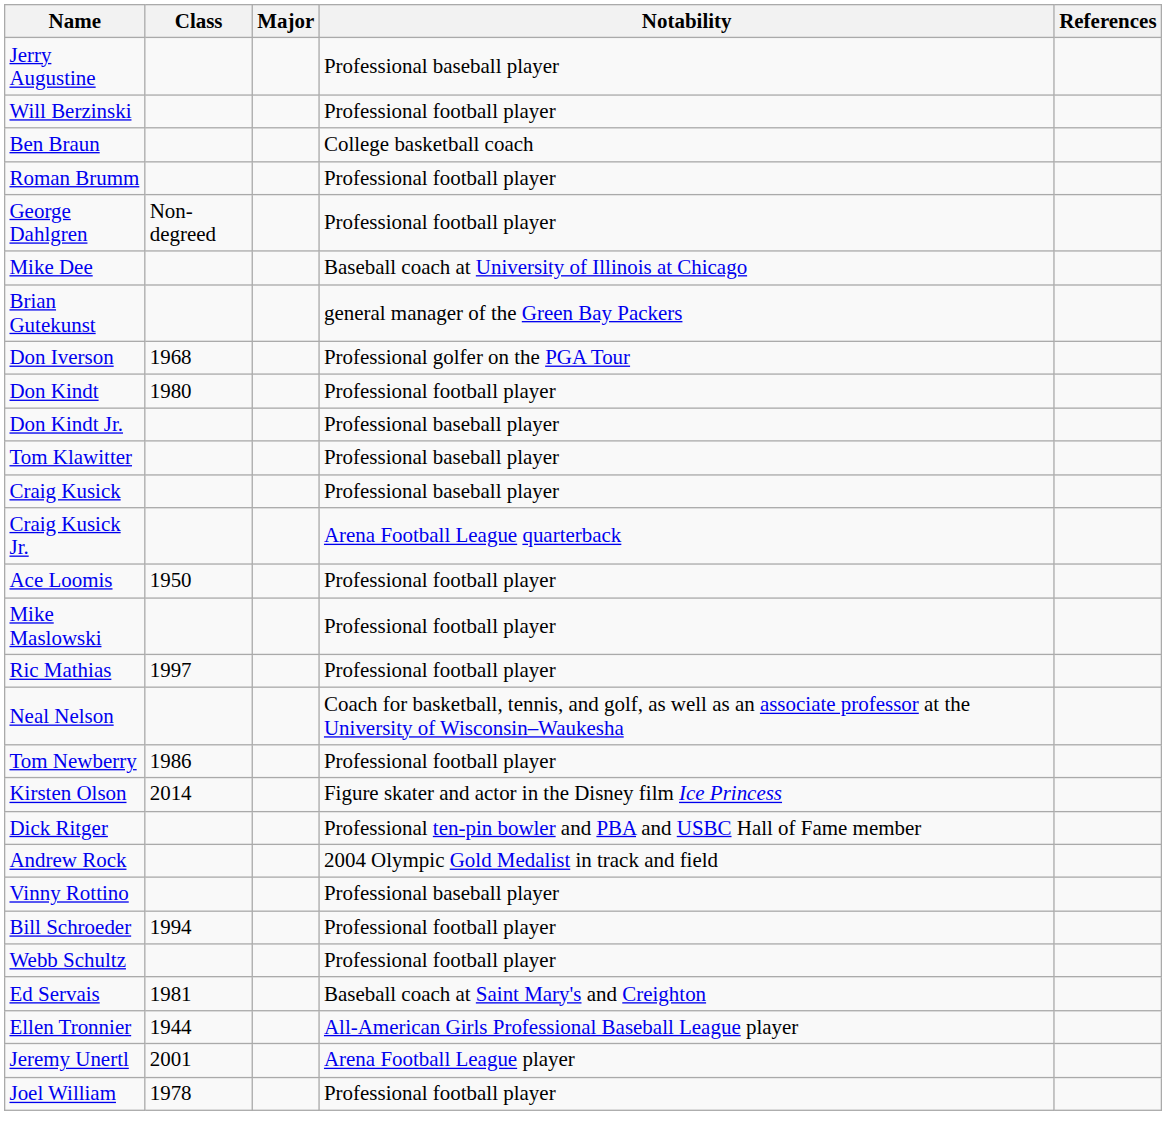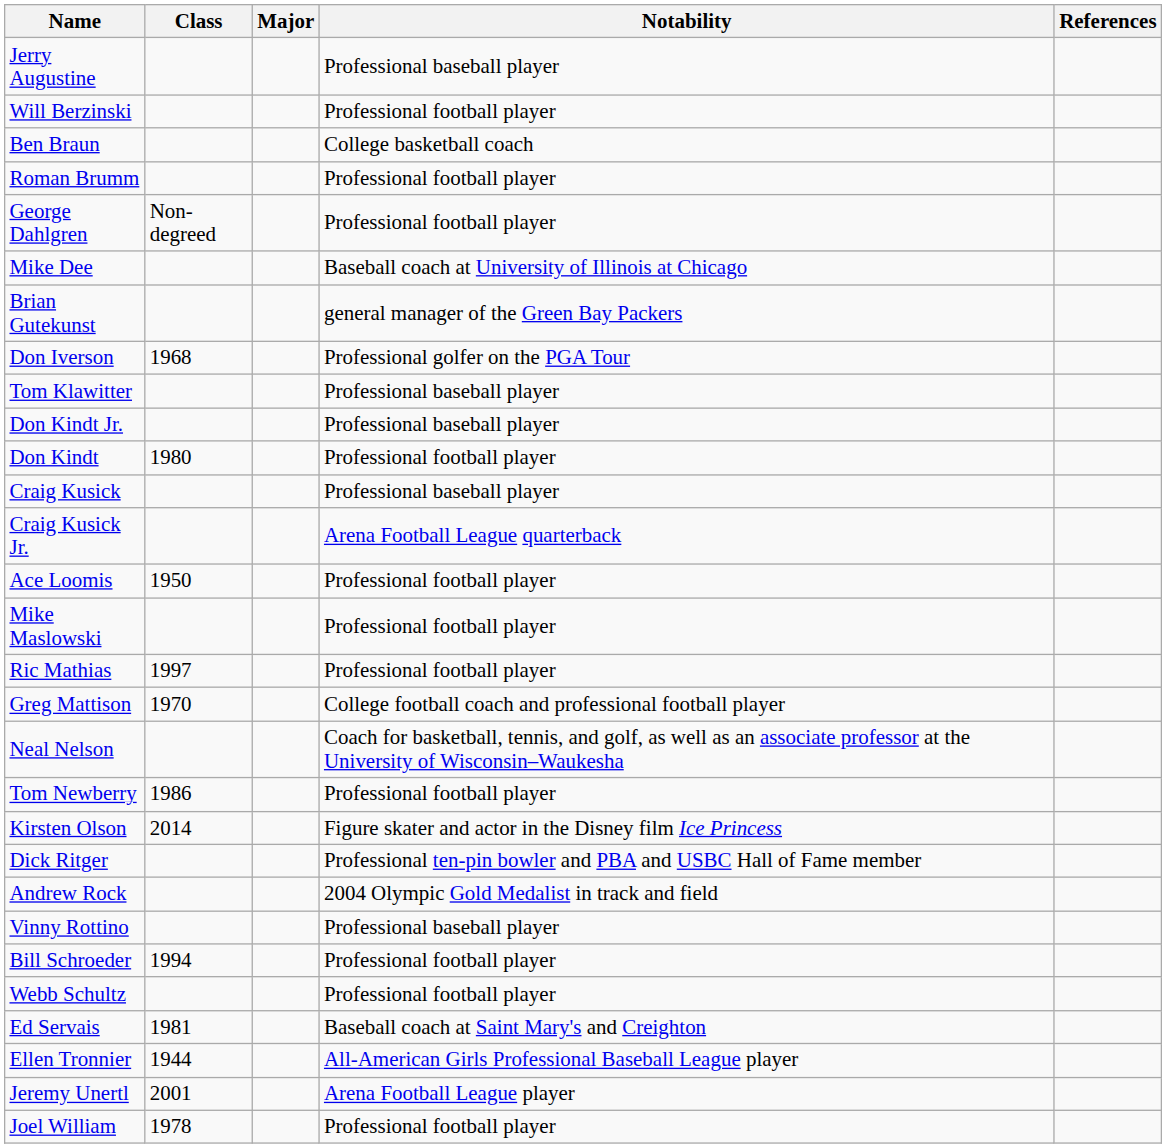 <table class="wikitable sortable" " style="width:100%;">
 <tr>
 <th>Name</th>
 <th>Class</th>
 <th>Major</th>
 <th>Notability</th>
 <th>References</th>
 </tr>
 <tr>
 <td><a href='#'>Jerry Augustine</a></td>
 <td></td>
 <td></td>
 <td>Professional baseball player</td>
 <td></td>
 </tr>
 <tr>
 <td><a href='#'>Will Berzinski</a></td>
 <td></td>
 <td></td>
 <td>Professional football player</td>
 <td></td>
 </tr>
 <tr>
 <td><a href='#'>Ben Braun</a></td>
 <td></td>
 <td></td>
 <td>College basketball coach</td>
 <td></td>
 </tr>
 <tr>
 <td><a href='#'>Roman Brumm</a></td>
 <td></td>
 <td></td>
 <td>Professional football player</td>
 <td></td>
 </tr>
 <tr>
 <td><a href='#'>George Dahlgren</a></td>
 <td>Non-degreed</td>
 <td></td>
 <td>Professional football player</td>
 <td></td>
 </tr>
 <tr>
 <td><a href='#'>Mike Dee</a></td>
 <td></td>
 <td></td>
 <td>Baseball coach at <a href='#'>University of Illinois at Chicago</a></td>
 <td></td>
 </tr>
 <tr>
 <td><a href='#'>Brian Gutekunst</a></td>
 <td></td>
 <td></td>
 <td>general manager of the <a href='#'>Green Bay Packers</a></td>
 <td></td>
 </tr>
 <tr>
 <td><a href='#'>Don Iverson</a></td>
 <td>1968</td>
 <td></td>
 <td>Professional golfer on the <a href='#'>PGA Tour</a></td>
 <td></td>
 </tr>
 <tr>
-<td><a href='#'>Don Kindt</a></td>
-<td>1980</td>
+<td><a href='#'>Tom Klawitter</a></td>
 <td></td>
-<td>Professional football player</td>
+<td></td>
+<td>Professional baseball player</td>
 <td></td>
 </tr>
 <tr>
 <td><a href='#'>Don Kindt Jr.</a></td>
 <td></td>
 <td></td>
 <td>Professional baseball player</td>
 <td></td>
 </tr>
 <tr>
-<td><a href='#'>Tom Klawitter</a></td>
+<td><a href='#'>Don Kindt</a></td>
+<td>1980</td>
 <td></td>
-<td></td>
-<td>Professional baseball player</td>
+<td>Professional football player</td>
 <td></td>
 </tr>
 <tr>
 <td><a href='#'>Craig Kusick</a></td>
 <td></td>
 <td></td>
 <td>Professional baseball player</td>
 <td></td>
 </tr>
 <tr>
 <td><a href='#'>Craig Kusick Jr.</a></td>
 <td></td>
 <td></td>
 <td><a href='#'>Arena Football League</a> <a href='#'>quarterback</a></td>
 <td></td>
 </tr>
 <tr>
 <td><a href='#'>Ace Loomis</a></td>
 <td>1950</td>
 <td></td>
 <td>Professional football player</td>
 <td></td>
 </tr>
 <tr>
 <td><a href='#'>Mike Maslowski</a></td>
 <td></td>
 <td></td>
 <td>Professional football player</td>
 <td></td>
 </tr>
 <tr>
 <td><a href='#'>Ric Mathias</a></td>
 <td>1997</td>
 <td></td>
 <td>Professional football player</td>
+<td></td>
+</tr>
+<tr>
+<td><a href='#'>Greg Mattison</a></td>
+<td>1970</td>
+<td></td>
+<td>College football coach and professional football player</td>
 <td></td>
 </tr>
 <tr>
 <td><a href='#'>Neal Nelson</a></td>
 <td></td>
 <td></td>
 <td>Coach for basketball, tennis, and golf, as well as an <a href='#'>associate professor</a> at the <a href='#'>University of Wisconsin–Waukesha</a></td>
 <td></td>
 </tr>
 <tr>
 <td><a href='#'>Tom Newberry</a></td>
 <td>1986</td>
 <td></td>
 <td>Professional football player</td>
 <td></td>
 </tr>
 <tr>
 <td><a href='#'>Kirsten Olson</a></td>
 <td>2014</td>
 <td></td>
 <td>Figure skater and actor in the Disney film <em><a href='#'>Ice Princess</a></em></td>
 <td></td>
 </tr>
 <tr>
 <td><a href='#'>Dick Ritger</a></td>
 <td></td>
 <td></td>
 <td>Professional <a href='#'>ten-pin bowler</a> and <a href='#'>PBA</a> and <a href='#'>USBC</a> Hall of Fame member</td>
 <td></td>
 </tr>
 <tr>
 <td><a href='#'>Andrew Rock</a></td>
 <td></td>
 <td></td>
 <td>2004 Olympic <a href='#'>Gold Medalist</a> in track and field</td>
 <td></td>
 </tr>
 <tr>
 <td><a href='#'>Vinny Rottino</a></td>
 <td></td>
 <td></td>
 <td>Professional baseball player</td>
 <td></td>
 </tr>
 <tr>
 <td><a href='#'>Bill Schroeder</a></td>
 <td>1994</td>
 <td></td>
 <td>Professional football player</td>
 <td></td>
 </tr>
 <tr>
 <td><a href='#'>Webb Schultz</a></td>
 <td></td>
 <td></td>
 <td>Professional football player</td>
 <td></td>
 </tr>
 <tr>
 <td><a href='#'>Ed Servais</a></td>
 <td>1981</td>
 <td></td>
 <td>Baseball coach at <a href='#'>Saint Mary's</a> and <a href='#'>Creighton</a></td>
 <td></td>
 </tr>
 <tr>
 <td><a href='#'>Ellen Tronnier</a></td>
 <td>1944</td>
 <td></td>
 <td><a href='#'>All-American Girls Professional Baseball League</a> player</td>
 <td></td>
 </tr>
 <tr>
 <td><a href='#'>Jeremy Unertl</a></td>
 <td>2001</td>
 <td></td>
 <td><a href='#'>Arena Football League</a> player</td>
 <td></td>
 </tr>
 <tr>
 <td><a href='#'>Joel William</a></td>
 <td>1978</td>
 <td></td>
 <td>Professional football player</td>
 <td></td>
 </tr>
 </table>
